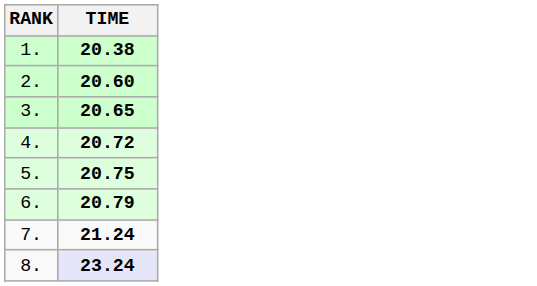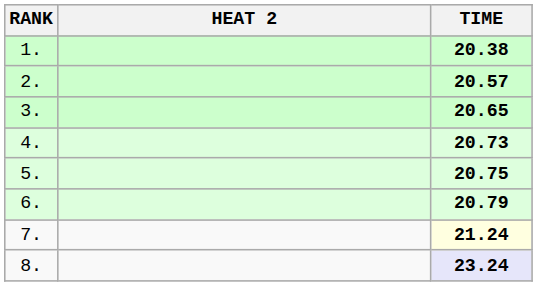 <table class="wikitable" style="border-collapse: collapse; font-size: 90%;">
 <tr>
 <th>RANK</th>
+<th style="width: 20em">HEAT 2</th>
 <th style="width: 5em">TIME</th>
 </tr>
 <tr style="background:#ccffcc;">
 <td align="center">1.</td>
+<td></td>
 <td align="center"><strong>20.38</strong></td>
 </tr>
 <tr style="background:#ccffcc;">
 <td align="center">2.</td>
-<td align="center"><strong>20.60</strong></td>
+<td></td>
+<td align="center"><strong>20.57</strong></td>
 </tr>
 <tr style="background:#ccffcc;">
 <td align="center">3.</td>
+<td></td>
 <td align="center"><strong>20.65</strong></td>
 </tr>
 <tr style="background:#ddffdd;">
 <td align="center">4.</td>
-<td align="center"><strong>20.72</strong></td>
+<td></td>
+<td align="center"><strong>20.73</strong></td>
 </tr>
 <tr style="background:#ddffdd;">
 <td align="center">5.</td>
+<td></td>
 <td align="center"><strong>20.75</strong></td>
 </tr>
 <tr style="background:#ddffdd;">
 <td align="center">6.</td>
+<td></td>
 <td align="center"><strong>20.79</strong></td>
 </tr>
 <tr>
 <td align="center">7.</td>
-<td align="center"><strong>21.24</strong></td>
+<td></td>
+<td align="center" style="background: lightyellow;"><strong>21.24</strong></td>
 </tr>
 <tr>
 <td align="center">8.</td>
+<td></td>
 <td align="center" style="background: lavender;"><strong>23.24</strong></td>
 </tr>
 </table>
